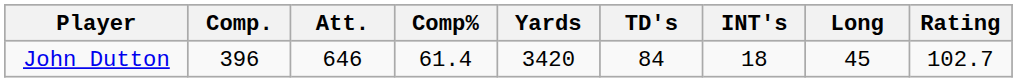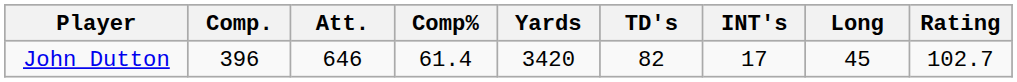 <table class="wikitable sortable">
 <tr>
 <th bgcolor="#DDDDFF" width="16%">Player</th>
 <th bgcolor="#DDDDFF" width="9%">Comp.</th>
 <th bgcolor="#DDDDFF" width="9%">Att.</th>
 <th bgcolor="#DDDDFF" width="9%">Comp%</th>
 <th bgcolor="#DDDDFF" width="9%">Yards</th>
 <th bgcolor="#DDDDFF" width="9%">TD's</th>
 <th bgcolor="#DDDDFF" width="9%">INT's</th>
 <th bgcolor="#DDDDFF" width="9%">Long</th>
 <th bgcolor="#DDDDFF" width="9%">Rating</th>
 </tr>
 <tr align="center">
 <td><a href='#'>John Dutton</a></td>
 <td>396</td>
 <td>646</td>
 <td>61.4</td>
 <td>3420</td>
-<td>84</td>
-<td>18</td>
+<td>82</td>
+<td>17</td>
 <td>45</td>
 <td>102.7</td>
 </tr>
 </table>
